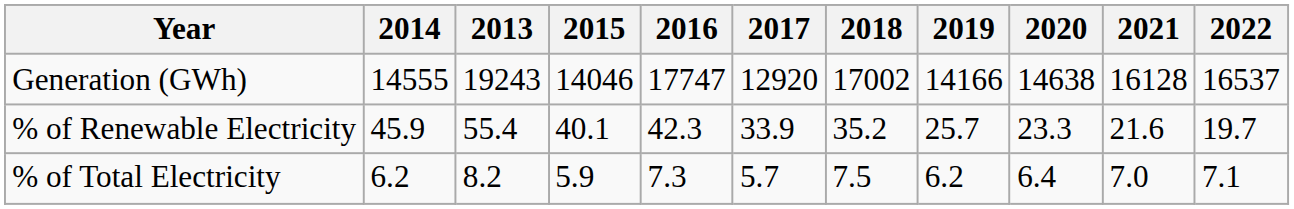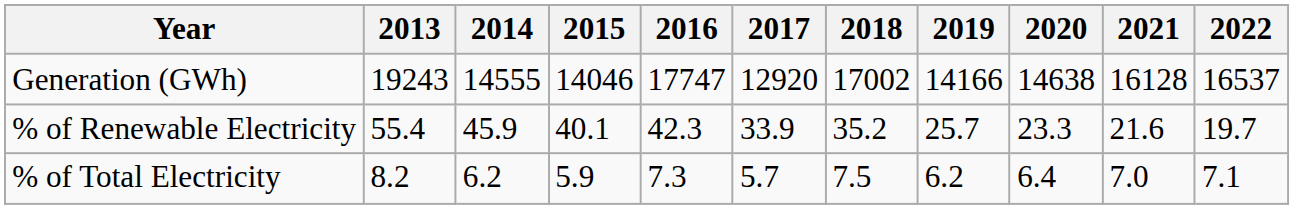 <table class="wikitable">
 <tr>
 <th>Year</th>
+<th>2013</th>
 <th>2014</th>
-<th>2013</th>
 <th>2015</th>
 <th>2016</th>
 <th>2017</th>
 <th>2018</th>
 <th>2019</th>
 <th>2020</th>
 <th>2021</th>
 <th>2022</th>
 </tr>
 <tr>
 <td>Generation (GWh)</td>
+<td>19243</td>
 <td>14555</td>
-<td>19243</td>
 <td>14046</td>
 <td>17747</td>
 <td>12920</td>
 <td>17002</td>
 <td>14166</td>
 <td>14638</td>
 <td>16128</td>
 <td>16537</td>
 </tr>
 <tr>
 <td>% of Renewable Electricity</td>
+<td>55.4</td>
 <td>45.9</td>
-<td>55.4</td>
 <td>40.1</td>
 <td>42.3</td>
 <td>33.9</td>
 <td>35.2</td>
 <td>25.7</td>
 <td>23.3</td>
 <td>21.6</td>
 <td>19.7</td>
 </tr>
 <tr>
 <td>% of Total Electricity</td>
+<td>8.2</td>
 <td>6.2</td>
-<td>8.2</td>
 <td>5.9</td>
 <td>7.3</td>
 <td>5.7</td>
 <td>7.5</td>
 <td>6.2</td>
 <td>6.4</td>
 <td>7.0</td>
 <td>7.1</td>
 </tr>
 </table>
